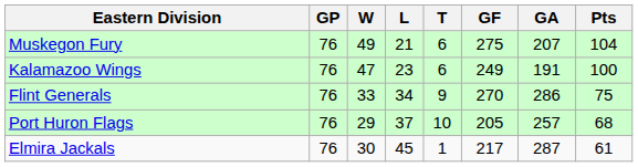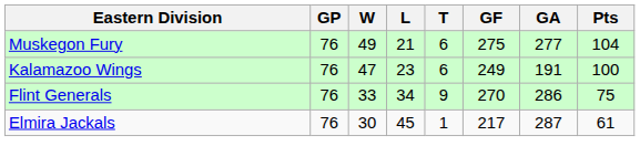 <table class="wikitable">
 <tr>
 <th width="40%" bgcolor="#e0e0e0">Eastern Division</th>
 <th width="5%" bgcolor="#e0e0e0">GP</th>
 <th width="5%" bgcolor="#e0e0e0">W</th>
 <th width="5%" bgcolor="#e0e0e0">L</th>
 <th width="5%" bgcolor="#e0e0e0">T</th>
 <th width="7.5%" bgcolor="#e0e0e0">GF</th>
 <th width="7.5%" bgcolor="#e0e0e0">GA</th>
 <th width="7.5%" bgcolor="#e0e0e0">Pts</th>
 </tr>
 <tr align="center" bgcolor="#CCFFCC">
 <td align="left"><a href='#'>Muskegon Fury</a></td>
 <td>76</td>
 <td>49</td>
 <td>21</td>
 <td>6</td>
 <td>275</td>
-<td>207</td>
+<td>277</td>
 <td>104</td>
 </tr>
 <tr align="center" bgcolor="#CCFFCC">
 <td align="left"><a href='#'>Kalamazoo Wings</a></td>
 <td>76</td>
 <td>47</td>
 <td>23</td>
 <td>6</td>
 <td>249</td>
 <td>191</td>
 <td>100</td>
 </tr>
 <tr align="center" bgcolor="#CCFFCC">
 <td align="left"><a href='#'>Flint Generals</a></td>
 <td>76</td>
 <td>33</td>
 <td>34</td>
 <td>9</td>
 <td>270</td>
 <td>286</td>
 <td>75</td>
 </tr>
-<tr align="center" bgcolor="#CCFFCC">
-<td align="left"><a href='#'>Port Huron Flags</a></td>
-<td>76</td>
-<td>29</td>
-<td>37</td>
-<td>10</td>
-<td>205</td>
-<td>257</td>
-<td>68</td>
-</tr>
 <tr align="center">
 <td align="left"><a href='#'>Elmira Jackals</a></td>
 <td>76</td>
 <td>30</td>
 <td>45</td>
 <td>1</td>
 <td>217</td>
 <td>287</td>
 <td>61</td>
 </tr>
 </table>
